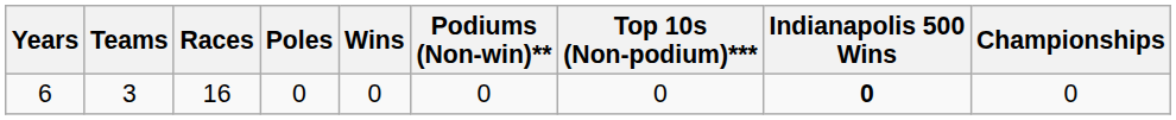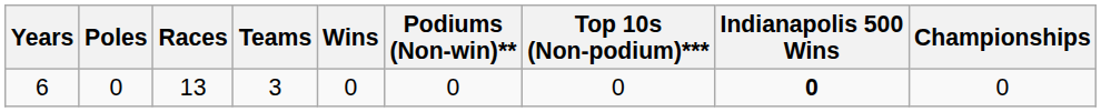 <table class="wikitable" style="text-align:center; font-size:90%">
 <tr>
 <th>Years</th>
+<th>Poles</th>
+<th>Races</th>
 <th>Teams</th>
-<th>Races</th>
-<th>Poles</th>
 <th>Wins</th>
 <th>Podiums<br>(Non-win)**</th>
 <th>Top 10s<br>(Non-podium)***</th>
 <th>Indianapolis 500<br>Wins</th>
 <th>Championships</th>
 </tr>
 <tr>
 <td>6</td>
+<td>0</td>
+<td>13</td>
 <td>3</td>
-<td>16</td>
-<td>0</td>
 <td>0</td>
 <td>0</td>
 <td>0</td>
 <td><strong>0</strong></td>
 <td>0</td>
 </tr>
 </table>
